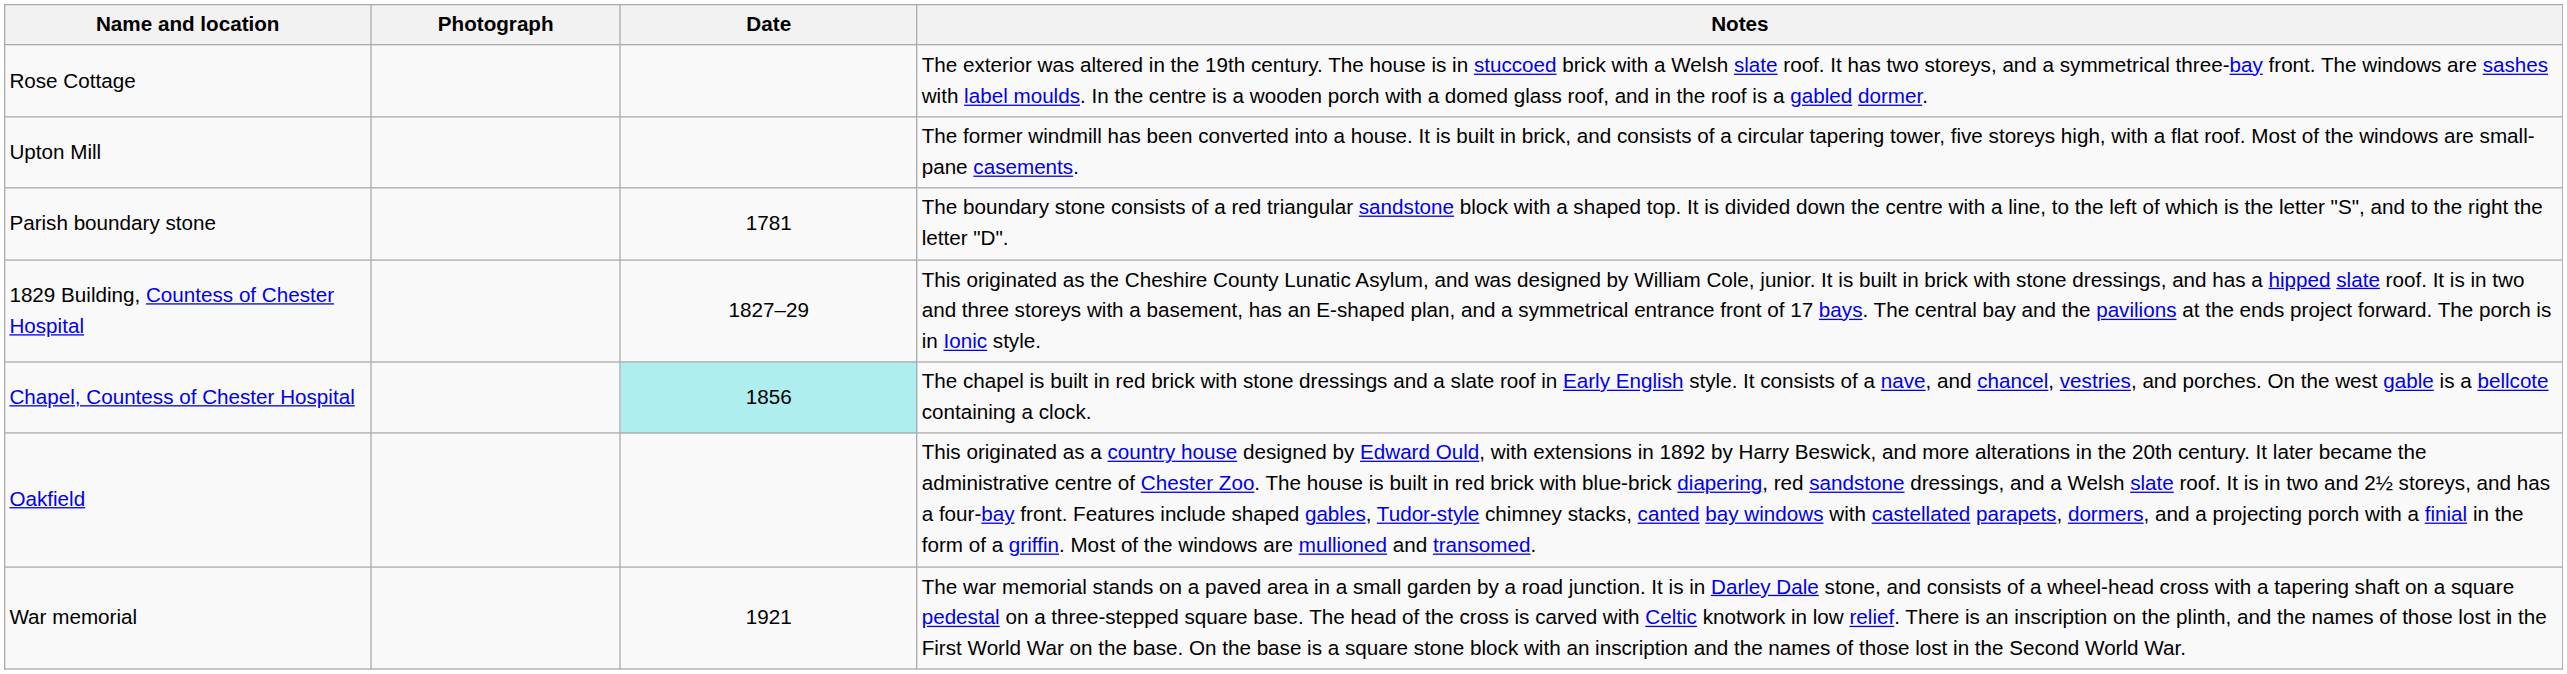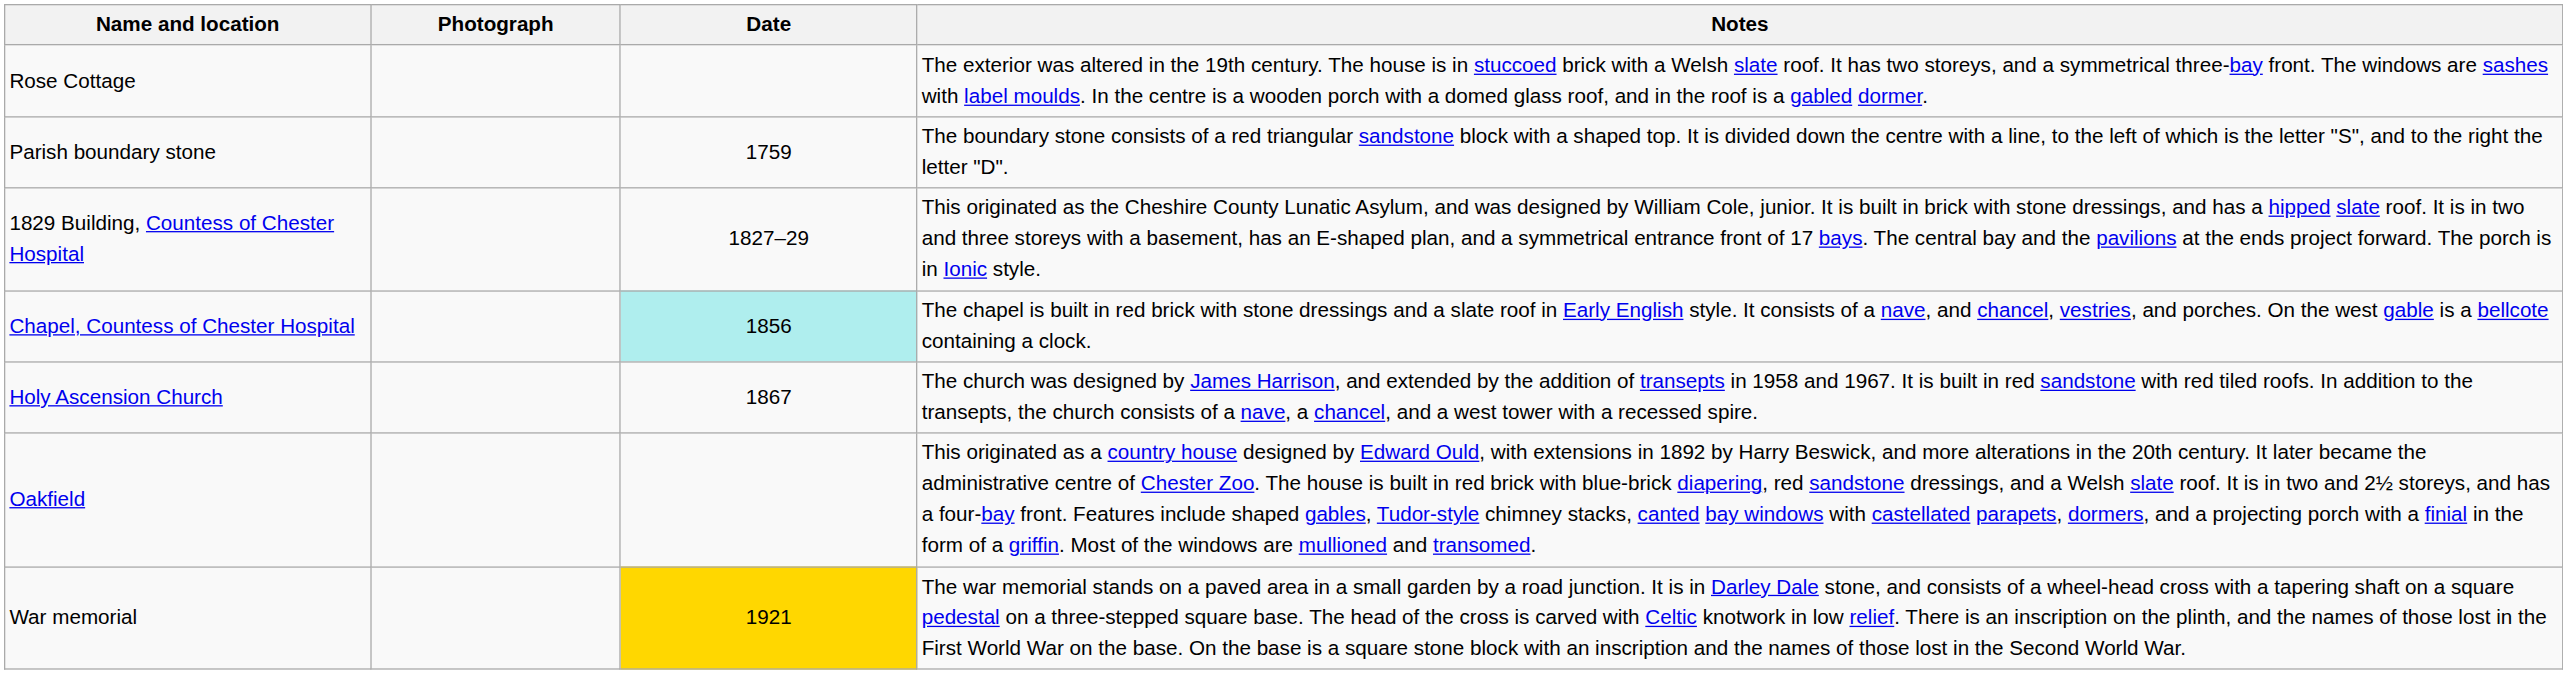 <table class="wikitable sortable plainrowheaders" style="width:100%;border:0px;text-align:left;line-height:150%;">
 <tr>
 <th scope="col"  style="width:150px">Name and location</th>
 <th scope="col"  style="width:100px" class="unsortable">Photograph</th>
 <th scope="col"  style="width:120px">Date</th>
 <th scope="col"  style="width:700px" class="unsortable">Notes</th>
 </tr>
 <tr>
 <td>Rose Cottage<br><small></small></td>
 <td></td>
 <td align="center"></td>
 <td>The exterior was altered in the 19th century.  The house is in <a href='#'>stuccoed</a> brick with a Welsh <a href='#'>slate</a> roof.  It has two storeys, and a symmetrical three-<a href='#'>bay</a> front.  The windows are <a href='#'>sashes</a> with <a href='#'>label moulds</a>.  In the centre is a wooden porch with a domed glass roof, and in the roof is a <a href='#'>gabled</a> <a href='#'>dormer</a>.</td>
 </tr>
 <tr>
-<td>Upton Mill<br><small></small></td>
-<td></td>
-<td align="center"></td>
-<td>The former windmill has been converted into a house.  It is built in brick, and consists of a circular tapering tower, five storeys high, with a flat roof.  Most of the windows are small-pane <a href='#'>casements</a>.</td>
-</tr>
-<tr>
 <td>Parish boundary stone<br><small></small></td>
 <td></td>
-<td align="center">1781</td>
+<td align="center">1759</td>
 <td>The boundary stone consists of a red triangular <a href='#'>sandstone</a> block with a shaped top.  It is divided down the centre with a line, to the left of which is the letter "S", and to the right the letter "D".</td>
 </tr>
 <tr>
 <td>1829 Building, <a href='#'>Countess of Chester Hospital</a><br><small></small></td>
 <td></td>
 <td align="center">1827–29</td>
 <td>This originated as the Cheshire County Lunatic Asylum, and was designed by William Cole, junior.  It is built in brick with stone dressings, and has a <a href='#'>hipped</a> <a href='#'>slate</a> roof.  It is in two and three storeys with a basement, has an E-shaped plan, and a symmetrical entrance front of 17 <a href='#'>bays</a>.  The central bay and the <a href='#'>pavilions</a> at the ends project forward.  The porch is in <a href='#'>Ionic</a> style.</td>
 </tr>
 <tr>
 <td><a href='#'>Chapel, Countess of Chester Hospital</a><br><small></small></td>
 <td></td>
 <td align="center" style="background: paleturquoise;">1856</td>
 <td>The chapel is built in red brick with stone dressings and a slate roof in <a href='#'>Early English</a> style.  It consists of a <a href='#'>nave</a>, and <a href='#'>chancel</a>, <a href='#'>vestries</a>, and porches.  On the west <a href='#'>gable</a> is a <a href='#'>bellcote</a> containing a clock.</td>
 </tr>
 <tr>
+<td><a href='#'>Holy Ascension Church</a><br><small></small></td>
+<td></td>
+<td align="center">1867</td>
+<td>The church was designed by <a href='#'>James Harrison</a>, and extended by the addition of <a href='#'>transepts</a> in 1958 and 1967.  It is built in red <a href='#'>sandstone</a> with red tiled roofs.  In addition to the transepts, the church consists of a <a href='#'>nave</a>, a <a href='#'>chancel</a>, and a west tower with a recessed spire.</td>
+</tr>
+<tr>
 <td><a href='#'>Oakfield</a><br><small></small></td>
 <td></td>
 <td align="center"></td>
 <td>This originated as a <a href='#'>country house</a> designed by <a href='#'>Edward Ould</a>, with extensions in 1892 by Harry Beswick, and more alterations in the 20th century.  It later became the administrative centre of <a href='#'>Chester Zoo</a>.  The house is built in red brick with blue-brick <a href='#'>diapering</a>, red <a href='#'>sandstone</a> dressings, and a Welsh <a href='#'>slate</a> roof.  It is in two and 2½ storeys, and has a four-<a href='#'>bay</a> front.  Features include shaped <a href='#'>gables</a>, <a href='#'>Tudor-style</a> chimney stacks, <a href='#'>canted</a> <a href='#'>bay windows</a> with <a href='#'>castellated</a> <a href='#'>parapets</a>, <a href='#'>dormers</a>, and a projecting porch with a <a href='#'>finial</a> in the form of a <a href='#'>griffin</a>. Most of the windows are <a href='#'>mullioned</a> and <a href='#'>transomed</a>.</td>
 </tr>
 <tr>
 <td>War memorial<br><small></small></td>
 <td></td>
-<td align="center">1921</td>
+<td align="center" style="background: gold;">1921</td>
 <td>The war memorial stands on a paved area in a small garden by a road junction.  It is in <a href='#'>Darley Dale</a> stone, and consists of a wheel-head cross with a tapering shaft on a square <a href='#'>pedestal</a> on a three-stepped square base.  The head of the cross is carved with <a href='#'>Celtic</a> knotwork in low <a href='#'>relief</a>.  There is an inscription on the plinth, and the names of those lost in the First World War on the base.  On the base is a square stone block with an inscription and the names of those lost in the Second World War.</td>
 </tr>
 <tr>
 </tr>
 </table>
